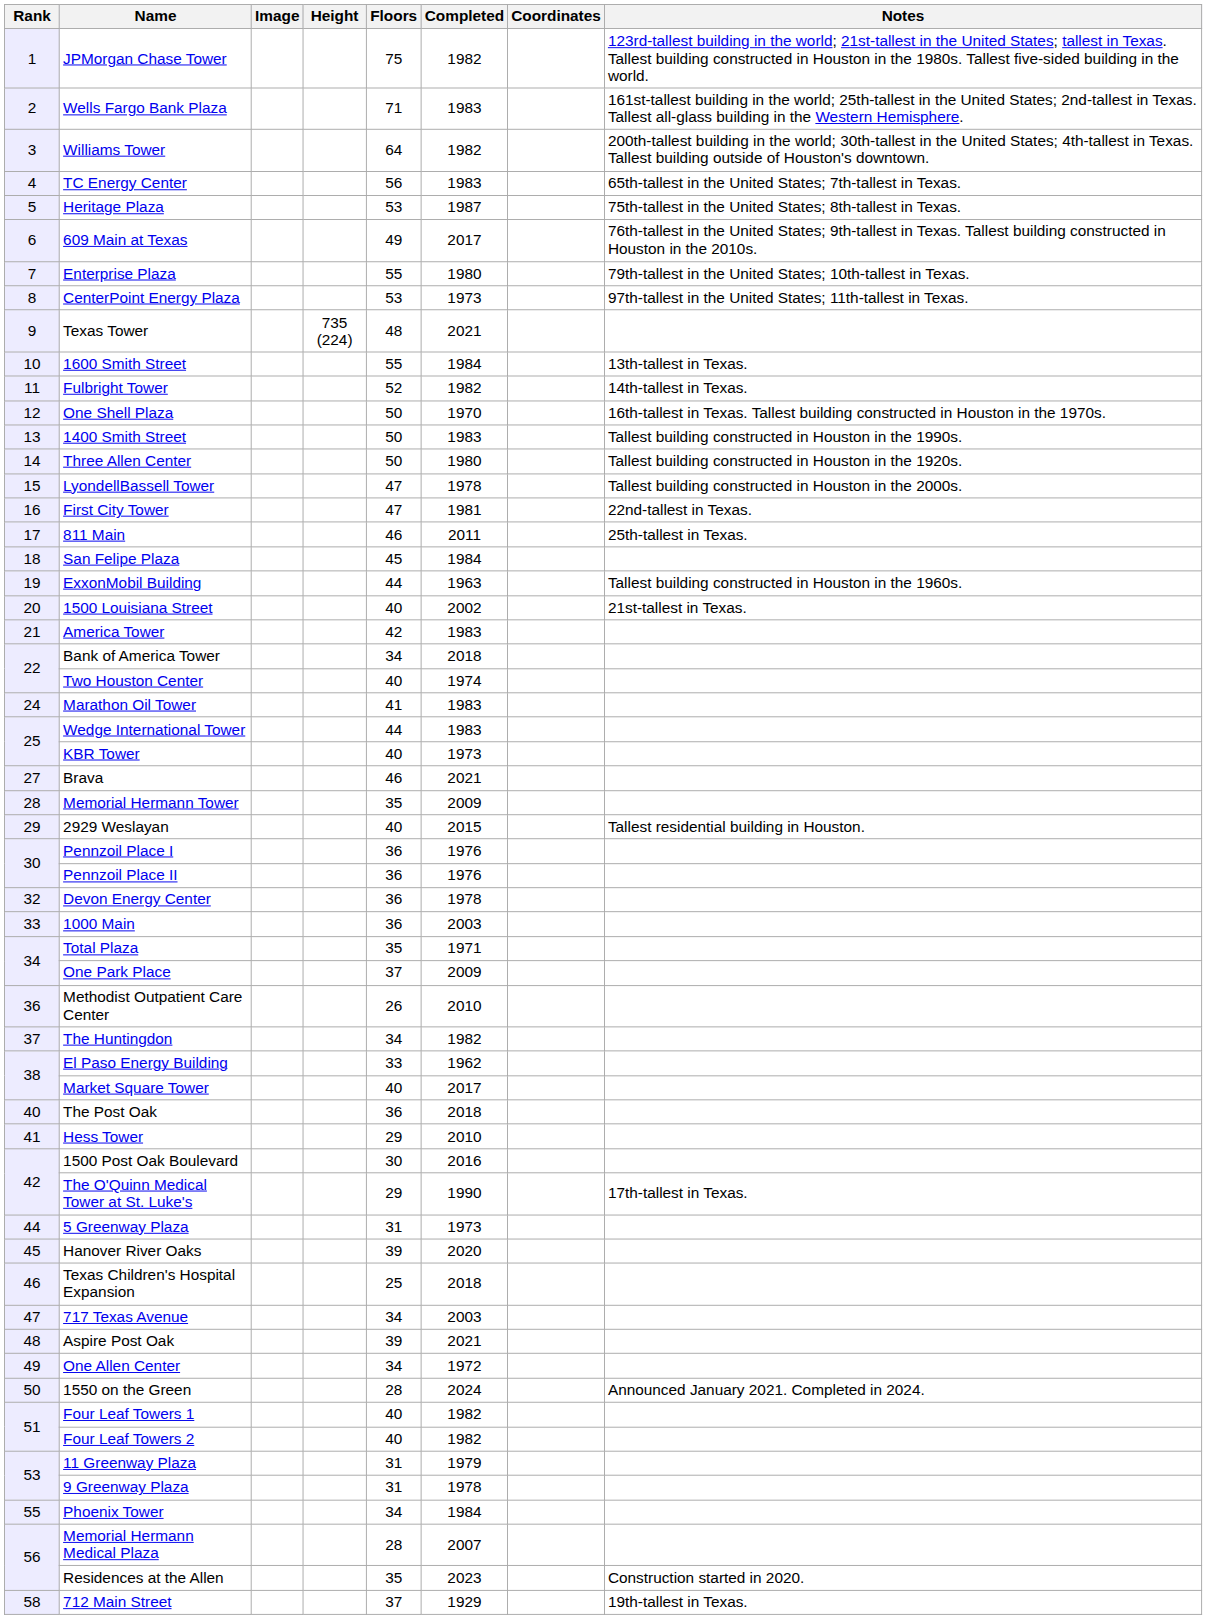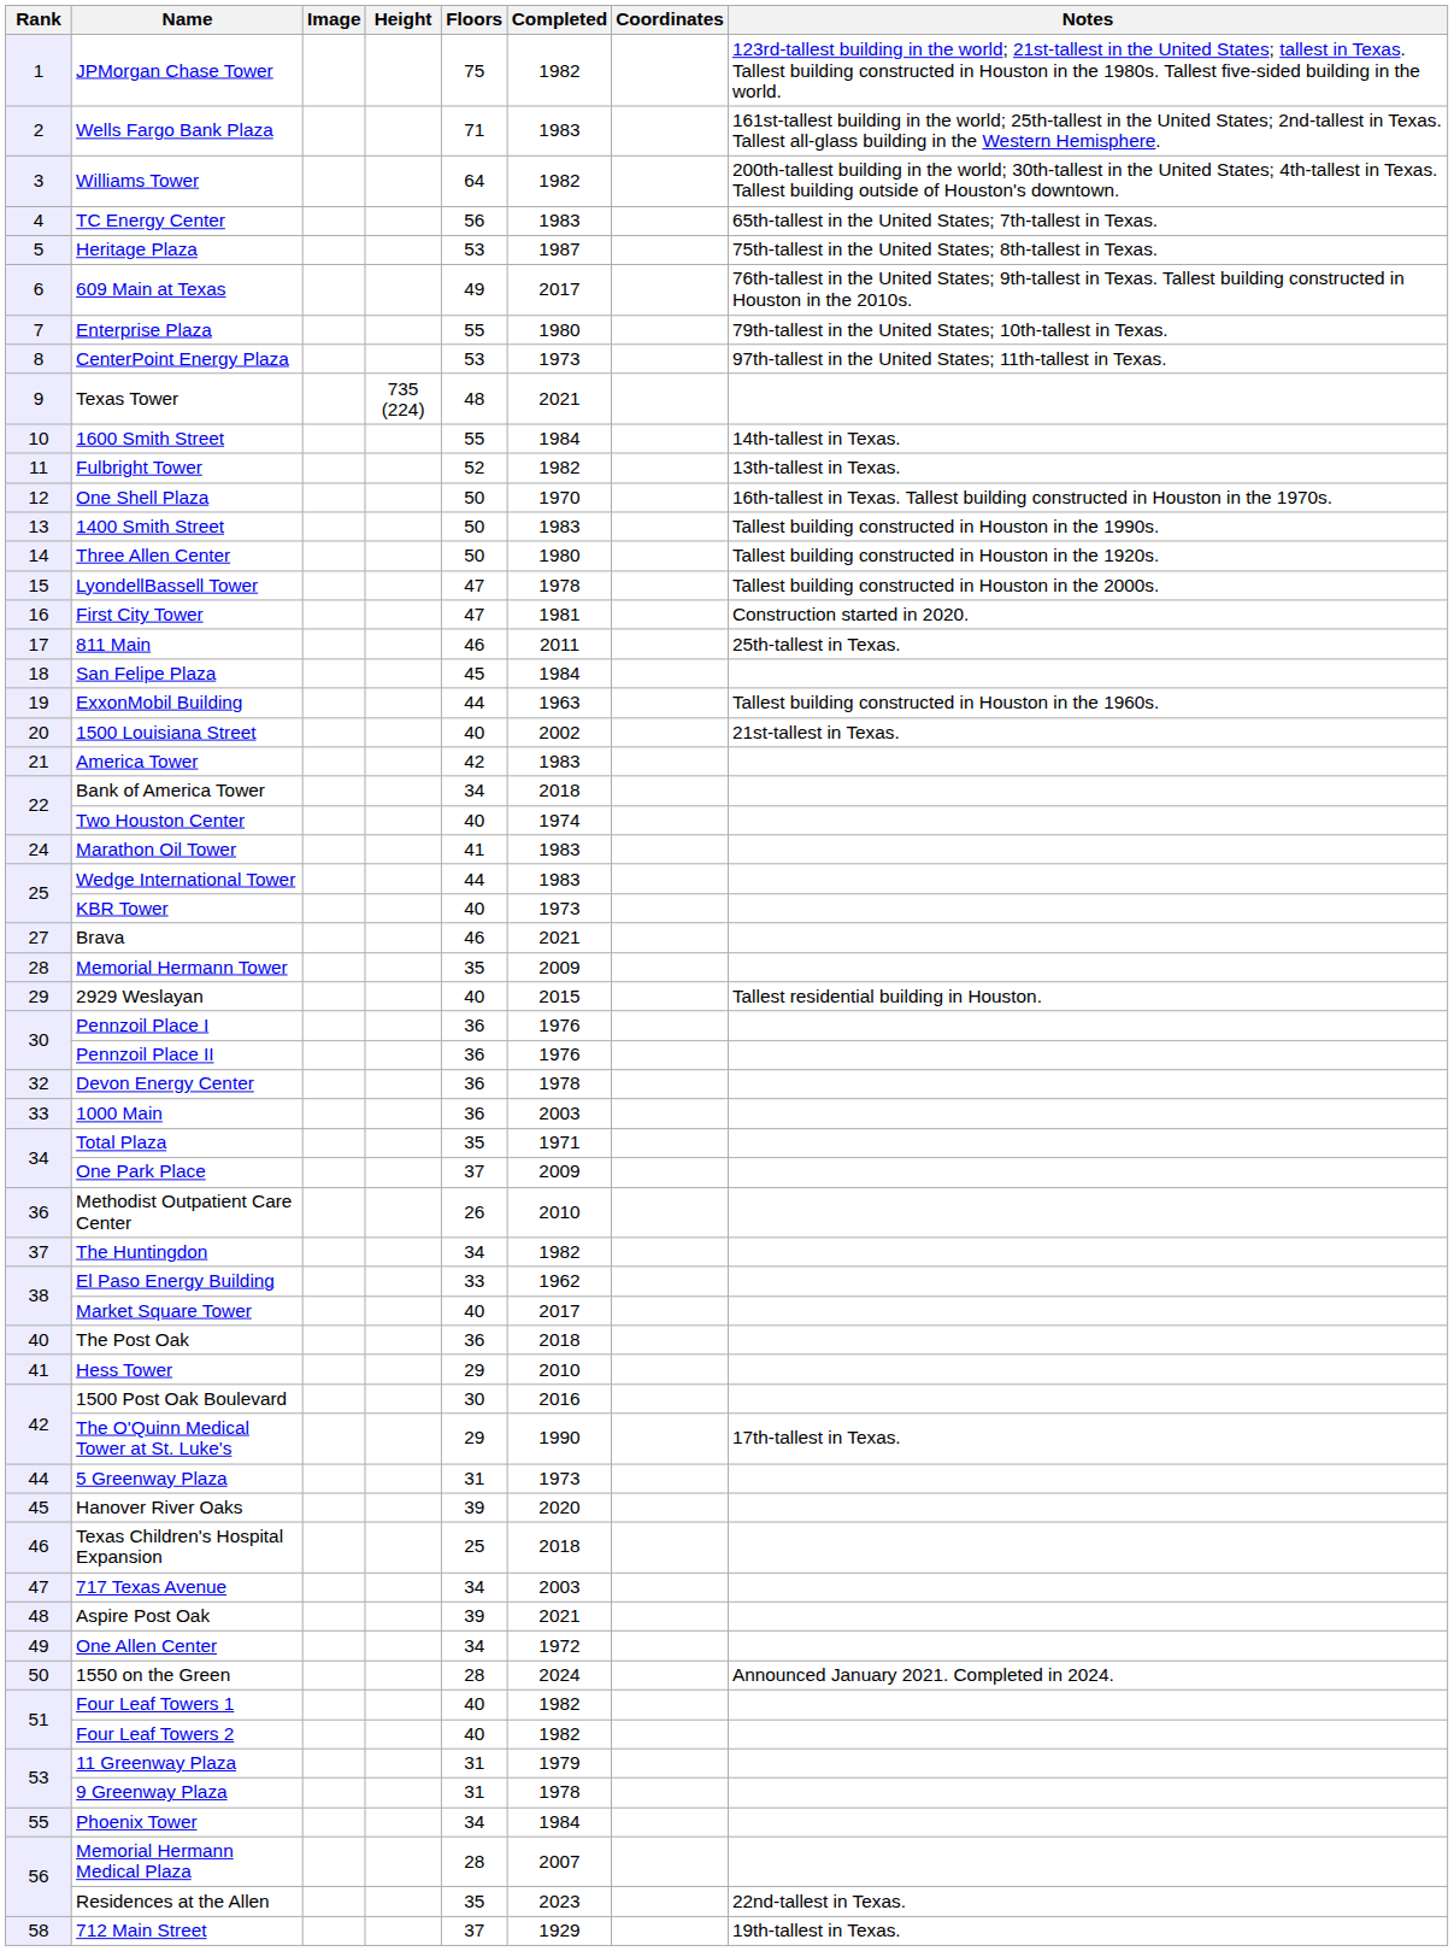 <table class="wikitable sortable" style="border:#999; background:#fff;">
 <tr style="background:#bdbbd7;">
 <th style="width:50px;">Rank</th>
 <th>Name</th>
 <th>Image</th>
 <th>Height<br></th>
 <th style="width:50px;">Floors</th>
 <th style="width:50px;">Completed</th>
 <th>Coordinates</th>
 <th class="unsortable">Notes</th>
 </tr>
 <tr>
 <td style="text-align:center; background:#edecff;">1</td>
 <td><a href='#'>JPMorgan Chase Tower</a></td>
 <td></td>
 <td align="center"></td>
 <td align="center">75</td>
 <td align="center">1982</td>
 <td align="center"></td>
 <td><a href='#'>123rd-tallest building in the world</a>; <a href='#'>21st-tallest in the United States</a>; <a href='#'>tallest in Texas</a>. Tallest building constructed in Houston in the 1980s. Tallest five-sided building in the world.</td>
 </tr>
 <tr>
 <td style="text-align:center; background:#edecff;">2</td>
 <td><a href='#'>Wells Fargo Bank Plaza</a></td>
 <td></td>
 <td align="center"></td>
 <td align="center">71</td>
 <td align="center">1983</td>
 <td align="center"></td>
 <td>161st-tallest building in the world; 25th-tallest in the United States; 2nd-tallest in Texas. Tallest all-glass building in the <a href='#'>Western Hemisphere</a>.</td>
 </tr>
 <tr>
 <td style="text-align:center; background:#edecff;">3</td>
 <td><a href='#'>Williams Tower</a></td>
 <td></td>
 <td align="center"></td>
 <td align="center">64</td>
 <td align="center">1982</td>
 <td align="center"></td>
 <td>200th-tallest building in the world; 30th-tallest in the United States; 4th-tallest in Texas. Tallest building outside of Houston's downtown.</td>
 </tr>
 <tr>
 <td style="text-align:center; background:#edecff;">4</td>
 <td><a href='#'>TC Energy Center</a></td>
 <td></td>
 <td align="center"></td>
 <td align="center">56</td>
 <td align="center">1983</td>
 <td align="center"></td>
 <td>65th-tallest in the United States; 7th-tallest in Texas.</td>
 </tr>
 <tr>
 <td style="text-align:center; background:#edecff;">5</td>
 <td><a href='#'>Heritage Plaza</a></td>
 <td></td>
 <td align="center"></td>
 <td align="center">53</td>
 <td align="center">1987</td>
 <td align="center"></td>
 <td>75th-tallest in the United States; 8th-tallest in Texas.</td>
 </tr>
 <tr>
 <td style="text-align:center; background:#edecff;">6</td>
 <td><a href='#'>609 Main at Texas</a></td>
 <td></td>
 <td align="center"></td>
 <td align="center">49</td>
 <td align="center">2017</td>
 <td align="center"></td>
 <td>76th-tallest in the United States; 9th-tallest in Texas. Tallest building constructed in Houston in the 2010s.</td>
 </tr>
 <tr>
 <td style="text-align:center; background:#edecff;">7</td>
 <td><a href='#'>Enterprise Plaza</a></td>
 <td></td>
 <td align="center"></td>
 <td align="center">55</td>
 <td align="center">1980</td>
 <td align="center"></td>
 <td>79th-tallest in the United States; 10th-tallest in Texas.</td>
 </tr>
 <tr>
 <td style="text-align:center; background:#edecff;">8</td>
 <td><a href='#'>CenterPoint Energy Plaza</a></td>
 <td></td>
 <td align="center"></td>
 <td align="center">53</td>
 <td align="center">1973</td>
 <td align="center"></td>
 <td>97th-tallest in the United States; 11th-tallest in Texas.</td>
 </tr>
 <tr>
 <td style="text-align:center; background:#edecff;">9</td>
 <td>Texas Tower</td>
 <td></td>
 <td align="center">735 (224)</td>
 <td align="center">48</td>
 <td align="center">2021</td>
 <td align="center"></td>
 <td></td>
 </tr>
 <tr>
 <td style="text-align:center; background:#edecff;">10</td>
 <td><a href='#'>1600 Smith Street</a></td>
 <td></td>
 <td align="center"></td>
 <td align="center">55</td>
 <td align="center">1984</td>
 <td align="center"></td>
-<td>13th-tallest in Texas.</td>
+<td>14th-tallest in Texas.</td>
 </tr>
 <tr>
 <td style="text-align:center; background:#edecff;">11</td>
 <td><a href='#'>Fulbright Tower</a></td>
 <td></td>
 <td align="center"></td>
 <td align="center">52</td>
 <td align="center">1982</td>
 <td align="center"></td>
-<td>14th-tallest in Texas.</td>
+<td>13th-tallest in Texas.</td>
 </tr>
 <tr>
 <td style="text-align:center; background:#edecff;">12</td>
 <td><a href='#'>One Shell Plaza</a></td>
 <td></td>
 <td align="center"></td>
 <td align="center">50</td>
 <td align="center">1970</td>
 <td align="center"></td>
 <td>16th-tallest in Texas. Tallest building constructed in Houston in the 1970s.</td>
 </tr>
 <tr>
 <td style="text-align:center; background:#edecff;">13</td>
 <td><a href='#'>1400 Smith Street</a></td>
 <td></td>
 <td align="center"></td>
 <td align="center">50</td>
 <td align="center">1983</td>
 <td align="center"></td>
 <td>Tallest building constructed in Houston in the 1990s.</td>
 </tr>
 <tr>
 <td style="text-align:center; background:#edecff;">14</td>
 <td><a href='#'>Three Allen Center</a></td>
 <td></td>
 <td align="center"></td>
 <td align="center">50</td>
 <td align="center">1980</td>
 <td align="center"></td>
 <td>Tallest building constructed in Houston in the 1920s.</td>
 </tr>
 <tr>
 <td style="text-align:center; background:#edecff;">15</td>
 <td><a href='#'>LyondellBassell Tower</a></td>
 <td></td>
 <td align="center"></td>
 <td align="center">47</td>
 <td align="center">1978</td>
 <td align="center"></td>
 <td>Tallest building constructed in Houston in the 2000s.</td>
 </tr>
 <tr>
 <td style="text-align:center; background:#edecff;">16</td>
 <td><a href='#'>First City Tower</a></td>
 <td></td>
 <td align="center"></td>
 <td align="center">47</td>
 <td align="center">1981</td>
 <td align="center"></td>
-<td>22nd-tallest in Texas.</td>
+<td>Construction started in 2020.</td>
 </tr>
 <tr>
 <td style="text-align:center; background:#edecff;">17</td>
 <td><a href='#'>811 Main</a></td>
 <td></td>
 <td align="center"></td>
 <td align="center">46</td>
 <td align="center">2011</td>
 <td align="center"></td>
 <td>25th-tallest in Texas.</td>
 </tr>
 <tr>
 <td style="text-align:center; background:#edecff;">18</td>
 <td><a href='#'>San Felipe Plaza</a></td>
 <td></td>
 <td align="center"></td>
 <td align="center">45</td>
 <td align="center">1984</td>
 <td align="center"></td>
 <td></td>
 </tr>
 <tr>
 <td style="text-align:center; background:#edecff;">19</td>
 <td><a href='#'>ExxonMobil Building</a></td>
 <td></td>
 <td align="center"></td>
 <td align="center">44</td>
 <td align="center">1963</td>
 <td align="center"></td>
 <td>Tallest building constructed in Houston in the 1960s.</td>
 </tr>
 <tr>
 <td style="text-align:center; background:#edecff;">20</td>
 <td><a href='#'>1500 Louisiana Street</a></td>
 <td></td>
 <td align="center"></td>
 <td align="center">40</td>
 <td align="center">2002</td>
 <td align="center"></td>
 <td>21st-tallest in Texas.</td>
 </tr>
 <tr>
 <td style="text-align:center; background:#edecff;">21</td>
 <td><a href='#'>America Tower</a></td>
 <td></td>
 <td align="center"></td>
 <td align="center">42</td>
 <td align="center">1983</td>
 <td align="center"></td>
 <td></td>
 </tr>
 <tr>
 <td rowspan="2" style="text-align:center; background:#edecff;">22</td>
 <td>Bank of America Tower</td>
 <td align="center"></td>
 <td align="center"></td>
 <td align="center">34</td>
 <td align="center">2018</td>
 <td align="center"></td>
 <td></td>
 </tr>
 <tr>
 <td><a href='#'>Two Houston Center</a></td>
 <td></td>
 <td align="center"></td>
 <td align="center">40</td>
 <td align="center">1974</td>
 <td align="center"></td>
 <td></td>
 </tr>
 <tr>
 <td style="text-align:center; background:#edecff;">24</td>
 <td><a href='#'>Marathon Oil Tower</a></td>
 <td></td>
 <td align="center"></td>
 <td align="center">41</td>
 <td align="center">1983</td>
 <td align="center"></td>
 <td></td>
 </tr>
 <tr>
 <td rowspan="2" style="text-align:center; background:#edecff;">25</td>
 <td><a href='#'>Wedge International Tower</a></td>
 <td align="center"></td>
 <td align="center"></td>
 <td align="center">44</td>
 <td align="center">1983</td>
 <td align="center"></td>
 <td></td>
 </tr>
 <tr>
 <td><a href='#'>KBR Tower</a></td>
 <td></td>
 <td align="center"></td>
 <td align="center">40</td>
 <td align="center">1973</td>
 <td align="center"></td>
 <td></td>
 </tr>
 <tr>
 <td style="text-align:center; background:#edecff;">27</td>
 <td>Brava</td>
 <td align="center"></td>
 <td align="center"></td>
 <td align="center">46</td>
 <td align="center">2021</td>
 <td align="center"></td>
 <td></td>
 </tr>
 <tr>
 <td style="text-align:center; background:#edecff;">28</td>
 <td><a href='#'>Memorial Hermann Tower</a></td>
 <td></td>
 <td align="center"></td>
 <td align="center">35</td>
 <td align="center">2009</td>
 <td align="center"></td>
 <td></td>
 </tr>
 <tr>
 <td style="text-align:center; background:#edecff;">29</td>
 <td>2929 Weslayan</td>
 <td></td>
 <td align="center"></td>
 <td align="center">40</td>
 <td align="center">2015</td>
 <td align="center"></td>
 <td>Tallest residential building in Houston.</td>
 </tr>
 <tr>
 <td rowspan="2" style="text-align:center; background:#edecff;">30</td>
 <td><a href='#'>Pennzoil Place I</a></td>
 <td></td>
 <td align="center"></td>
 <td align="center">36</td>
 <td align="center">1976</td>
 <td align="center"></td>
 <td></td>
 </tr>
 <tr>
 <td><a href='#'>Pennzoil Place II</a></td>
 <td></td>
 <td align="center"></td>
 <td align="center">36</td>
 <td align="center">1976</td>
 <td align="center"></td>
 <td></td>
 </tr>
 <tr>
 <td style="text-align:center; background:#edecff;">32</td>
 <td><a href='#'>Devon Energy Center</a></td>
 <td></td>
 <td align="center"></td>
 <td align="center">36</td>
 <td align="center">1978</td>
 <td align="center"></td>
 <td></td>
 </tr>
 <tr>
 <td style="text-align:center; background:#edecff;">33</td>
 <td><a href='#'>1000 Main</a></td>
 <td></td>
 <td align="center"></td>
 <td align="center">36</td>
 <td align="center">2003</td>
 <td align="center"></td>
 <td></td>
 </tr>
 <tr>
 <td rowspan="2" style="text-align:center; background:#edecff;">34</td>
 <td><a href='#'>Total Plaza</a></td>
 <td></td>
 <td align="center"></td>
 <td align="center">35</td>
 <td align="center">1971</td>
 <td align="center"></td>
 <td></td>
 </tr>
 <tr>
 <td><a href='#'>One Park Place</a></td>
 <td></td>
 <td align="center"></td>
 <td align="center">37</td>
 <td align="center">2009</td>
 <td align="center"></td>
 <td></td>
 </tr>
 <tr>
 <td style="text-align:center; background:#edecff;">36</td>
 <td>Methodist Outpatient Care Center</td>
 <td></td>
 <td align="center"></td>
 <td align="center">26</td>
 <td align="center">2010</td>
 <td align="center"></td>
 <td></td>
 </tr>
 <tr>
 <td style="text-align:center; background:#edecff;">37</td>
 <td><a href='#'>The Huntingdon</a></td>
 <td></td>
 <td align="center"></td>
 <td align="center">34</td>
 <td align="center">1982</td>
 <td align="center"></td>
 <td></td>
 </tr>
 <tr>
 <td rowspan="2" style="text-align:center; background:#edecff;">38</td>
 <td><a href='#'>El Paso Energy Building</a></td>
 <td></td>
 <td align="center"></td>
 <td align="center">33</td>
 <td align="center">1962</td>
 <td align="center"></td>
 <td></td>
 </tr>
 <tr>
 <td><a href='#'>Market Square Tower</a></td>
 <td></td>
 <td align="center"></td>
 <td align="center">40</td>
 <td align="center">2017</td>
 <td align="center"></td>
 <td></td>
 </tr>
 <tr>
 <td style="text-align:center; background:#edecff;">40</td>
 <td>The Post Oak</td>
 <td align="center"></td>
 <td align="center"></td>
 <td align="center">36</td>
 <td align="center">2018</td>
 <td></td>
 <td></td>
 </tr>
 <tr>
 <td style="text-align:center; background:#edecff;">41</td>
 <td><a href='#'>Hess Tower</a></td>
 <td></td>
 <td align="center"></td>
 <td align="center">29</td>
 <td align="center">2010</td>
 <td align="center"></td>
 <td></td>
 </tr>
 <tr>
 <td rowspan="2" style="text-align:center; background:#edecff;">42</td>
 <td>1500 Post Oak Boulevard</td>
 <td align="center"></td>
 <td align="center"></td>
 <td align="center">30</td>
 <td align="center">2016</td>
 <td align="center"></td>
 <td></td>
 </tr>
 <tr>
 <td><a href='#'>The O'Quinn Medical Tower at St. Luke's</a></td>
 <td></td>
 <td align="center"></td>
 <td align="center">29</td>
 <td align="center">1990</td>
 <td align="center"></td>
 <td>17th-tallest in Texas.</td>
 </tr>
 <tr>
 <td style="text-align:center; background:#edecff;">44</td>
 <td><a href='#'>5 Greenway Plaza</a></td>
 <td align="center"></td>
 <td align="center"></td>
 <td align="center">31</td>
 <td align="center">1973</td>
 <td align="center"></td>
 <td></td>
 </tr>
 <tr>
 <td style="text-align:center; background:#edecff;">45</td>
 <td>Hanover River Oaks</td>
 <td align="center"></td>
 <td align="center"></td>
 <td align="center">39</td>
 <td align="center">2020</td>
 <td align="center"></td>
 <td></td>
 </tr>
 <tr>
 <td style="text-align:center; background:#edecff;">46</td>
 <td>Texas Children's Hospital Expansion</td>
 <td align="center"></td>
 <td align="center"></td>
 <td align="center">25</td>
 <td align="center">2018</td>
 <td></td>
 <td></td>
 </tr>
 <tr>
 <td style="text-align:center; background:#edecff;">47</td>
 <td><a href='#'>717 Texas Avenue</a></td>
 <td></td>
 <td align="center"></td>
 <td align="center">34</td>
 <td align="center">2003</td>
 <td align="center"></td>
 <td></td>
 </tr>
 <tr>
 <td style="text-align:center; background:#edecff;">48</td>
 <td>Aspire Post Oak</td>
 <td align="center"></td>
 <td align="center"></td>
 <td align="center">39</td>
 <td align="center">2021</td>
 <td align="center"></td>
 <td></td>
 </tr>
 <tr>
 <td style="text-align:center; background:#edecff;">49</td>
 <td><a href='#'>One Allen Center</a></td>
 <td></td>
 <td align="center"></td>
 <td align="center">34</td>
 <td align="center">1972</td>
 <td align="center"></td>
 <td></td>
 </tr>
 <tr>
 <td style="text-align:center; background:#edecff;">50</td>
 <td>1550 on the Green</td>
 <td></td>
 <td align="center"></td>
 <td align="center">28</td>
 <td align="center">2024</td>
 <td></td>
 <td>Announced January 2021. Completed in 2024.<br></td>
 </tr>
 <tr>
 <td rowspan="2" style="text-align:center; background:#edecff;">51</td>
 <td><a href='#'>Four Leaf Towers 1</a></td>
 <td></td>
 <td align="center"></td>
 <td align="center">40</td>
 <td align="center">1982</td>
 <td align="center"></td>
 <td></td>
 </tr>
 <tr>
 <td><a href='#'>Four Leaf Towers 2</a></td>
 <td></td>
 <td align="center"></td>
 <td align="center">40</td>
 <td align="center">1982</td>
 <td align="center"></td>
 <td></td>
 </tr>
 <tr>
 <td rowspan="2" style="text-align:center; background:#edecff;">53</td>
 <td><a href='#'>11 Greenway Plaza</a></td>
 <td align="center"></td>
 <td align="center"></td>
 <td align="center">31</td>
 <td align="center">1979</td>
 <td align="center"></td>
 <td></td>
 </tr>
 <tr>
 <td><a href='#'>9 Greenway Plaza</a></td>
 <td align="center"></td>
 <td align="center"></td>
 <td align="center">31</td>
 <td align="center">1978</td>
 <td align="center"></td>
 <td></td>
 </tr>
 <tr>
 <td style="text-align:center; background:#edecff;">55</td>
 <td><a href='#'>Phoenix Tower</a></td>
 <td align="center"></td>
 <td align="center"></td>
 <td align="center">34</td>
 <td align="center">1984</td>
 <td align="center"></td>
 <td></td>
 </tr>
 <tr>
 <td rowspan="2" style="text-align:center; background:#edecff;">56</td>
 <td><a href='#'>Memorial Hermann Medical Plaza</a></td>
 <td align="center"></td>
 <td align="center"></td>
 <td align="center">28</td>
 <td align="center">2007</td>
 <td align="center"></td>
 <td></td>
 </tr>
 <tr>
 <td>Residences at the Allen</td>
 <td align="center"></td>
 <td align="center"></td>
 <td align="center">35</td>
 <td align="center">2023</td>
 <td></td>
-<td>Construction started in 2020.</td>
+<td>22nd-tallest in Texas.</td>
 </tr>
 <tr>
 <td style="text-align:center; background:#edecff;">58</td>
 <td><a href='#'>712 Main Street</a></td>
 <td></td>
 <td align="center"></td>
 <td align="center">37</td>
 <td align="center">1929</td>
 <td align="center"></td>
 <td>19th-tallest in Texas.</td>
 </tr>
 <tr>
 </tr>
 </table>
